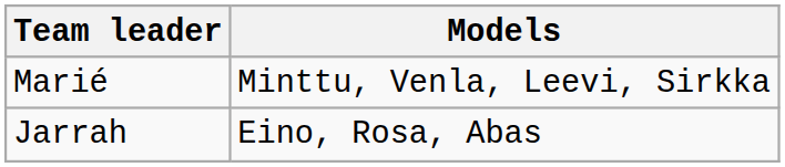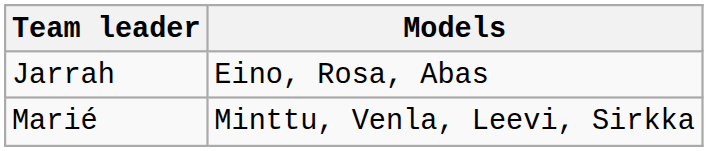 <table class="wikitable">
 <tr>
 <th>Team leader</th>
 <th>Models</th>
 </tr>
 <tr>
+<td>Jarrah</td>
+<td>Eino, Rosa, Abas</td>
+</tr>
+<tr>
 <td>Marié</td>
 <td>Minttu, Venla, Leevi, Sirkka</td>
 </tr>
-<tr>
-<td>Jarrah</td>
-<td>Eino, Rosa, Abas</td>
-</tr>
 </table>
